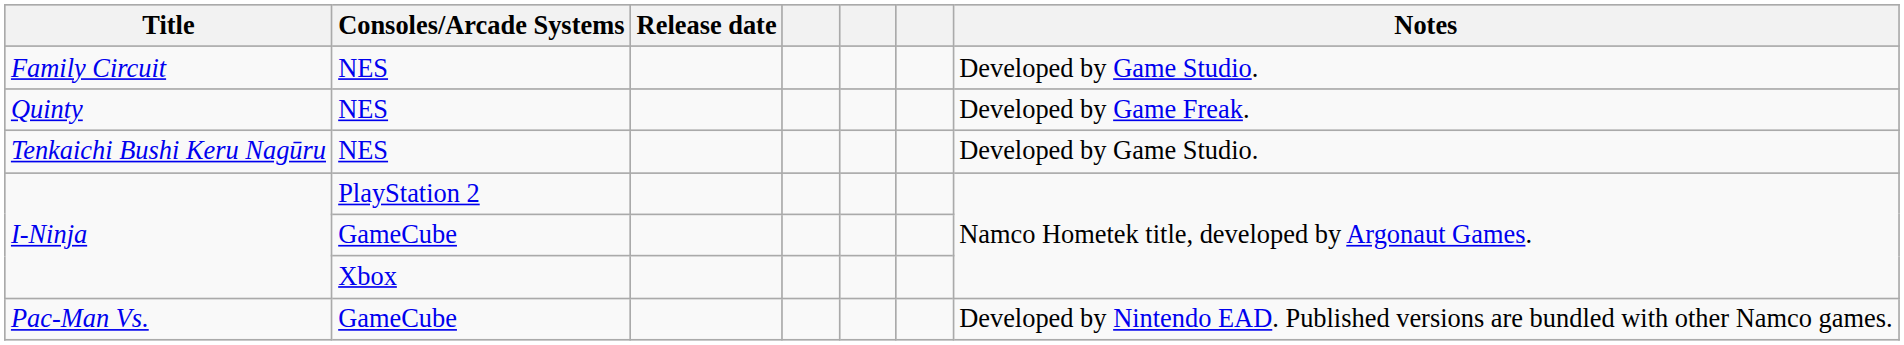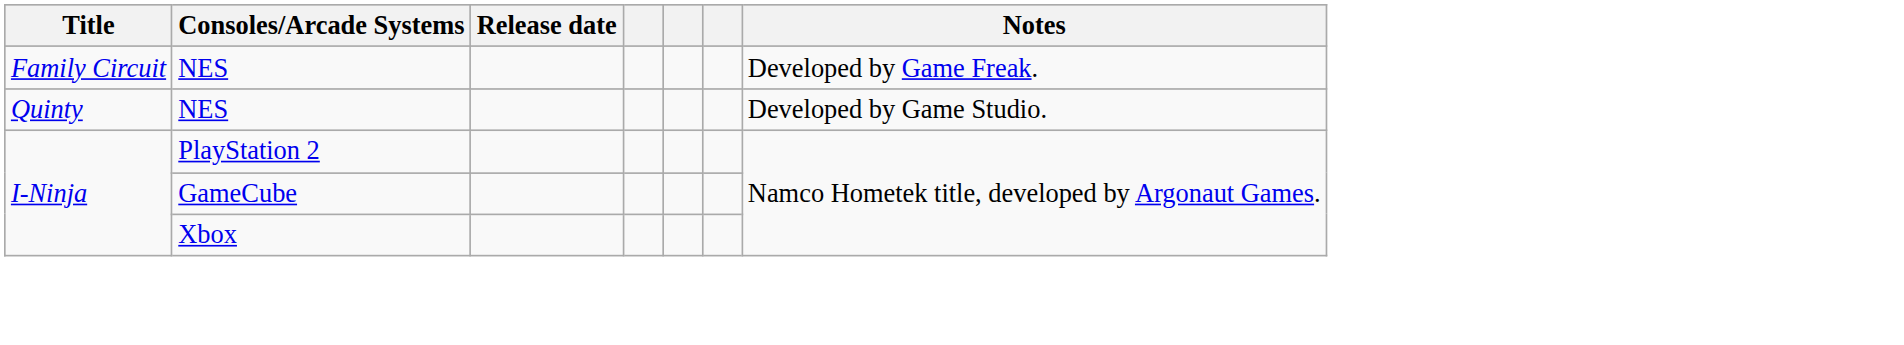 <table class="wikitable sortable" width="auto">
 <tr>
 <th>Title</th>
 <th>Consoles/Arcade Systems</th>
 <th>Release date</th>
 <th scope="col" style="width:3%;"></th>
 <th scope="col" style="width:3%;"></th>
 <th scope="col" style="width:3%;"></th>
 <th class="unsortable">Notes</th>
 </tr>
 <tr>
 <td><em><a href='#'>Family Circuit</a></em></td>
 <td><a href='#'>NES</a></td>
 <td></td>
 <td></td>
 <td></td>
 <td></td>
-<td>Developed by <a href='#'>Game Studio</a>.</td>
+<td>Developed by <a href='#'>Game Freak</a>.</td>
 </tr>
 <tr>
 <td><em><a href='#'>Quinty</a></em></td>
-<td><a href='#'>NES</a></td>
-<td></td>
-<td></td>
-<td></td>
-<td></td>
-<td>Developed by <a href='#'>Game Freak</a>.</td>
-</tr>
-<tr>
-<td><em><a href='#'>Tenkaichi Bushi Keru Nagūru</a></em></td>
 <td><a href='#'>NES</a></td>
 <td></td>
 <td></td>
 <td></td>
 <td></td>
 <td>Developed by Game Studio.</td>
 </tr>
 <tr>
 <td scope="row" rowspan="3"><em><a href='#'>I-Ninja</a></em></td>
 <td><a href='#'>PlayStation 2</a></td>
 <td></td>
 <td></td>
 <td></td>
 <td></td>
 <td scope="row" rowspan="3">Namco Hometek title, developed by <a href='#'>Argonaut Games</a>.</td>
 </tr>
 <tr>
 <td><a href='#'>GameCube</a></td>
 <td></td>
 <td></td>
 <td></td>
 <td></td>
 </tr>
 <tr>
 <td><a href='#'>Xbox</a></td>
 <td></td>
 <td></td>
 <td></td>
 <td></td>
 </tr>
-<tr>
-<td><em><a href='#'>Pac-Man Vs.</a></em></td>
-<td><a href='#'>GameCube</a></td>
-<td></td>
-<td></td>
-<td></td>
-<td></td>
-<td>Developed by <a href='#'>Nintendo EAD</a>. Published versions are bundled with other Namco games.</td>
-</tr>
 </table>
